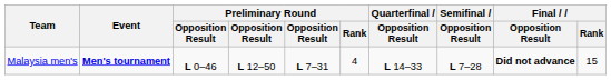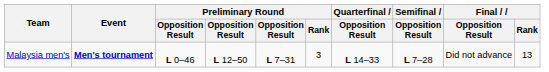 <table class=wikitable style=font-size:90%;text-align:center>
 <tr>
 <th rowspan=2>Team</th>
 <th rowspan=2>Event</th>
 <th colspan=4>Preliminary Round</th>
 <th>Quarterfinal / </th>
 <th>Semifinal / </th>
 <th colspan=2>Final /  / </th>
 </tr>
 <tr style=font-size:95%>
 <th>Opposition<br>Result</th>
 <th>Opposition<br>Result</th>
 <th>Opposition<br>Result</th>
 <th>Rank</th>
 <th>Opposition<br>Result</th>
 <th>Opposition<br>Result</th>
 <th>Opposition<br>Result</th>
 <th>Rank</th>
 </tr>
 <tr>
 <td style="text-align:left"><a href='#'>Malaysia men's</a></td>
 <td style="text-align:left"><strong><a href='#'>Men's tournament</a></strong></td>
 <td><br><strong>L</strong> 0–46</td>
 <td><br><strong>L</strong> 12–50</td>
 <td><br><strong>L</strong> 7–31</td>
-<td>4</td>
+<td>3</td>
 <td><br><strong>L</strong> 14–33</td>
 <td><br><strong>L</strong> 7–28</td>
-<td><strong>Did not advance</strong></td>
-<td>15</td>
+<td>Did not advance</td>
+<td>13</td>
 </tr>
 </table>
